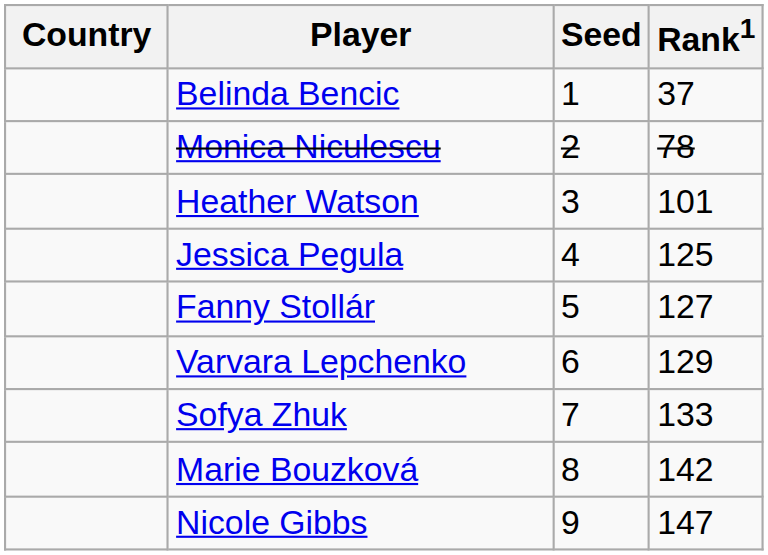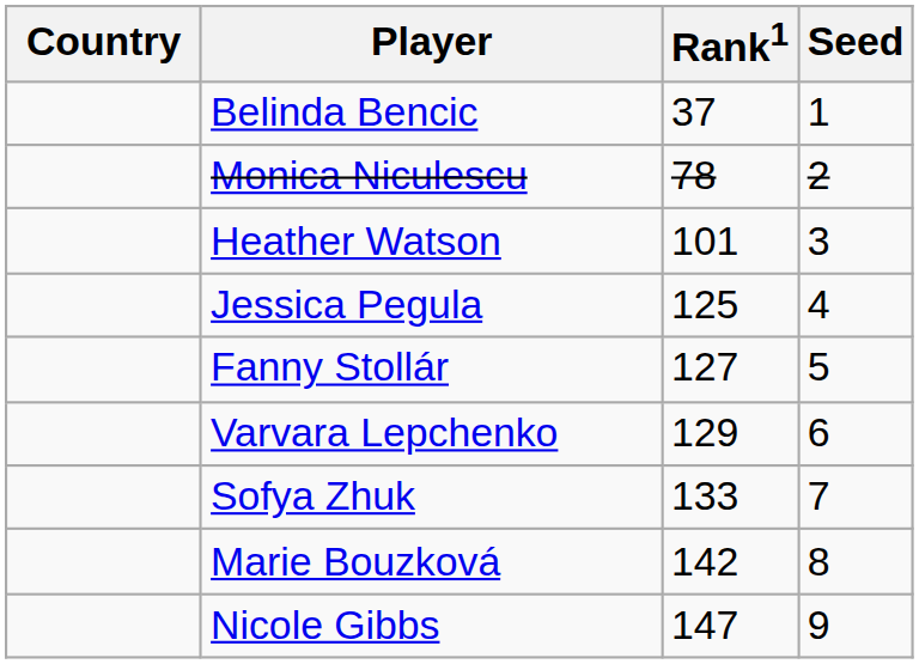 <table class="sortable wikitable">
 <tr>
 <th width="70">Country</th>
 <th width="175">Player</th>
+<th>Rank<sup>1</sup></th>
 <th>Seed</th>
-<th>Rank<sup>1</sup></th>
 </tr>
 <tr>
 <td></td>
 <td><a href='#'>Belinda Bencic</a></td>
+<td>37</td>
 <td>1</td>
-<td>37</td>
 </tr>
 <tr>
 <td><s></s></td>
 <td><s><a href='#'>Monica Niculescu</a></s></td>
+<td><s>78</s></td>
 <td><s>2</s></td>
-<td><s>78</s></td>
 </tr>
 <tr>
 <td></td>
 <td><a href='#'>Heather Watson</a></td>
+<td>101</td>
 <td>3</td>
-<td>101</td>
 </tr>
 <tr>
 <td></td>
 <td><a href='#'>Jessica Pegula</a></td>
+<td>125</td>
 <td>4</td>
-<td>125</td>
 </tr>
 <tr>
 <td></td>
 <td><a href='#'>Fanny Stollár</a></td>
+<td>127</td>
 <td>5</td>
-<td>127</td>
 </tr>
 <tr>
 <td></td>
 <td><a href='#'>Varvara Lepchenko</a></td>
+<td>129</td>
 <td>6</td>
-<td>129</td>
 </tr>
 <tr>
 <td></td>
 <td><a href='#'>Sofya Zhuk</a></td>
+<td>133</td>
 <td>7</td>
-<td>133</td>
 </tr>
 <tr>
 <td></td>
 <td><a href='#'>Marie Bouzková</a></td>
+<td>142</td>
 <td>8</td>
-<td>142</td>
 </tr>
 <tr>
 <td></td>
 <td><a href='#'>Nicole Gibbs</a></td>
+<td>147</td>
 <td>9</td>
-<td>147</td>
 </tr>
 </table>
